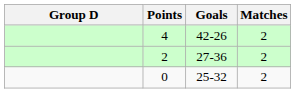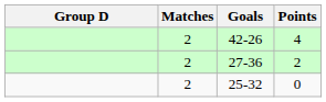 <table class="wikitable" style="text-align:center;" width="350px">
 <tr>
 <th>Group D</th>
+<th width="45px">Matches</th>
+<th width="55px">Goals</th>
 <th width="45px">Points</th>
-<th width="55px">Goals</th>
-<th width="45px">Matches</th>
 </tr>
 <tr bgcolor="#ccffcc">
 <td align="left"></td>
+<td>2</td>
+<td>42-26</td>
 <td>4</td>
-<td>42-26</td>
-<td>2</td>
 </tr>
 <tr bgcolor="#ccffcc">
 <td align="left"></td>
 <td>2</td>
 <td>27-36</td>
 <td>2</td>
 </tr>
 <tr>
 <td align="left"></td>
+<td>2</td>
+<td>25-32</td>
 <td>0</td>
-<td>25-32</td>
-<td>2</td>
 </tr>
 </table>
